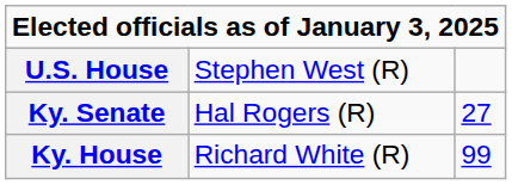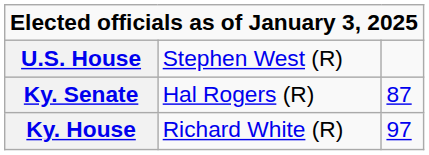 <table class=wikitable>
 <tr>
 <td colspan="3"><strong>Elected officials as of January 3, 2025</strong></td>
 </tr>
 <tr>
 <th scope=row><a href='#'>U.S. House</a></th>
 <td><a href='#'>Stephen West</a> (R)</td>
 <td></td>
 </tr>
 <tr>
 <th scope=row><a href='#'>Ky. Senate</a></th>
 <td><a href='#'>Hal Rogers</a> (R)</td>
-<td><a href='#'>27</a></td>
+<td><a href='#'>87</a></td>
 </tr>
 <tr>
 <th scope=row><a href='#'>Ky. House</a></th>
 <td><a href='#'>Richard White</a> (R)</td>
-<td><a href='#'>99</a></td>
+<td><a href='#'>97</a></td>
 </tr>
 </table>
